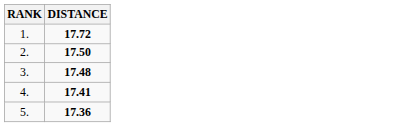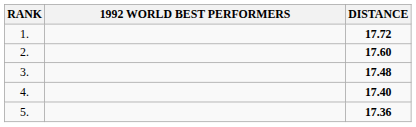 <table class="wikitable" style="border-collapse: collapse; font-size: 90%;">
 <tr>
 <th>RANK</th>
+<th align="center" style="width: 25em">1992 WORLD BEST PERFORMERS</th>
 <th align="center" style="width: 5em">DISTANCE</th>
 </tr>
 <tr>
 <td align="center">1.</td>
+<td></td>
 <td align="center"><strong>17.72</strong></td>
 </tr>
 <tr>
 <td align="center">2.</td>
-<td align="center"><strong>17.50</strong></td>
+<td></td>
+<td align="center"><strong>17.60</strong></td>
 </tr>
 <tr>
 <td align="center">3.</td>
+<td></td>
 <td align="center"><strong>17.48</strong></td>
 </tr>
 <tr>
 <td align="center">4.</td>
-<td align="center"><strong>17.41</strong></td>
+<td></td>
+<td align="center"><strong>17.40</strong></td>
 </tr>
 <tr>
 <td align="center">5.</td>
+<td></td>
 <td align="center"><strong>17.36</strong></td>
 </tr>
 </table>
